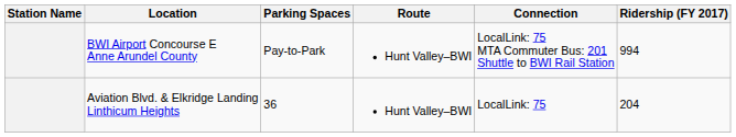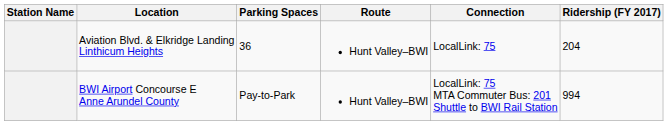 <table class="wikitable">
 <tr>
 <th>Station Name</th>
 <th>Location</th>
 <th>Parking Spaces</th>
 <th>Route</th>
 <th>Connection</th>
 <th>Ridership (FY 2017)</th>
 </tr>
 <tr>
 <th></th>
+<td>Aviation Blvd. & Elkridge Landing<br><a href='#'>Linthicum Heights</a></td>
+<td>36</td>
+<td><br><ul><li>Hunt Valley–BWI</li></ul></td>
+<td> LocalLink: <a href='#'>75</a></td>
+<td>204</td>
+</tr>
+<tr>
+<th></th>
 <td><a href='#'>BWI Airport</a> Concourse E<br><a href='#'>Anne Arundel County</a></td>
 <td>Pay-to-Park</td>
 <td><br><ul><li>Hunt Valley–BWI</li></ul></td>
 <td> LocalLink: <a href='#'>75</a><br> MTA Commuter Bus: <a href='#'>201</a><br> <a href='#'>Shuttle</a> to <a href='#'>BWI Rail Station</a></td>
 <td>994</td>
 </tr>
-<tr>
-<th></th>
-<td>Aviation Blvd. & Elkridge Landing<br><a href='#'>Linthicum Heights</a></td>
-<td>36</td>
-<td><br><ul><li>Hunt Valley–BWI</li></ul></td>
-<td> LocalLink: <a href='#'>75</a></td>
-<td>204</td>
-</tr>
 </table>
